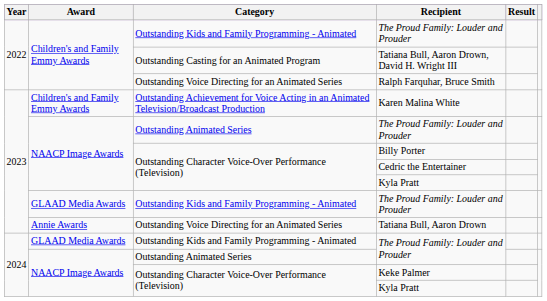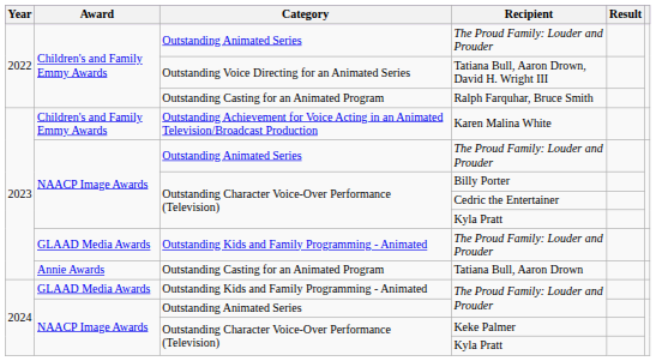 <table class="wikitable">
 <tr style="background:#96c; text-align:center;">
 <th>Year</th>
 <th>Award</th>
 <th>Category</th>
 <th>Recipient</th>
 <th>Result</th>
 <th></th>
 </tr>
 <tr>
 <td rowspan="3">2022</td>
 <td rowspan="3"><a href='#'>Children's and Family Emmy Awards</a></td>
-<td><a href='#'>Outstanding Kids and Family Programming - Animated</a></td>
+<td><a href='#'>Outstanding Animated Series</a></td>
 <td><em>The Proud Family: Louder and Prouder</em></td>
 <td></td>
 <td rowspan="3" style="text-align:center;"></td>
 </tr>
 <tr>
-<td>Outstanding Casting for an Animated Program</td>
+<td>Outstanding Voice Directing for an Animated Series</td>
 <td>Tatiana Bull, Aaron Drown, David H. Wright III</td>
 <td></td>
 </tr>
 <tr>
-<td>Outstanding Voice Directing for an Animated Series</td>
+<td>Outstanding Casting for an Animated Program</td>
 <td>Ralph Farquhar, Bruce Smith</td>
 <td></td>
 </tr>
 <tr>
 <td rowspan="7">2023</td>
 <td><a href='#'>Children's and Family Emmy Awards</a></td>
 <td><a href='#'>Outstanding Achievement for Voice Acting in an Animated Television/Broadcast Production</a></td>
 <td>Karen Malina White</td>
 <td></td>
 <td style="text-align:center;"></td>
 </tr>
 <tr>
 <td rowspan="4"><a href='#'>NAACP Image Awards</a></td>
 <td><a href='#'>Outstanding Animated Series</a></td>
 <td><em>The Proud Family: Louder and Prouder</em></td>
 <td></td>
 <td rowspan="4" style="text-align:center;"></td>
 </tr>
 <tr>
 <td rowspan="3">Outstanding Character Voice-Over Performance (Television)</td>
 <td>Billy Porter</td>
 <td></td>
 </tr>
 <tr>
 <td>Cedric the Entertainer</td>
 <td></td>
 </tr>
 <tr>
 <td>Kyla Pratt</td>
 <td></td>
 </tr>
 <tr>
 <td><a href='#'>GLAAD Media Awards</a></td>
 <td><a href='#'>Outstanding Kids and Family Programming - Animated</a></td>
 <td><em>The Proud Family: Louder and Prouder</em></td>
 <td></td>
 <td style="text-align:center;"></td>
 </tr>
 <tr>
 <td><a href='#'>Annie Awards</a></td>
-<td>Outstanding Voice Directing for an Animated Series</td>
+<td>Outstanding Casting for an Animated Program</td>
 <td>Tatiana Bull, Aaron Drown</td>
 <td></td>
 <td style="text-align:center;"></td>
 </tr>
 <tr>
 <td rowspan="4">2024</td>
 <td><a href='#'>GLAAD Media Awards</a></td>
 <td>Outstanding Kids and Family Programming - Animated</td>
 <td rowspan="2"><em>The Proud Family: Louder and Prouder</em></td>
 <td></td>
 <td style="text-align:center;"></td>
 </tr>
 <tr>
 <td rowspan="3"><a href='#'>NAACP Image Awards</a></td>
 <td>Outstanding Animated Series</td>
 <td></td>
 <td rowspan="3" style="text-align:center;"></td>
 </tr>
 <tr>
 <td rowspan="2">Outstanding Character Voice-Over Performance (Television)</td>
 <td>Keke Palmer</td>
 <td></td>
 </tr>
 <tr>
 <td>Kyla Pratt</td>
 <td></td>
 </tr>
 </table>
